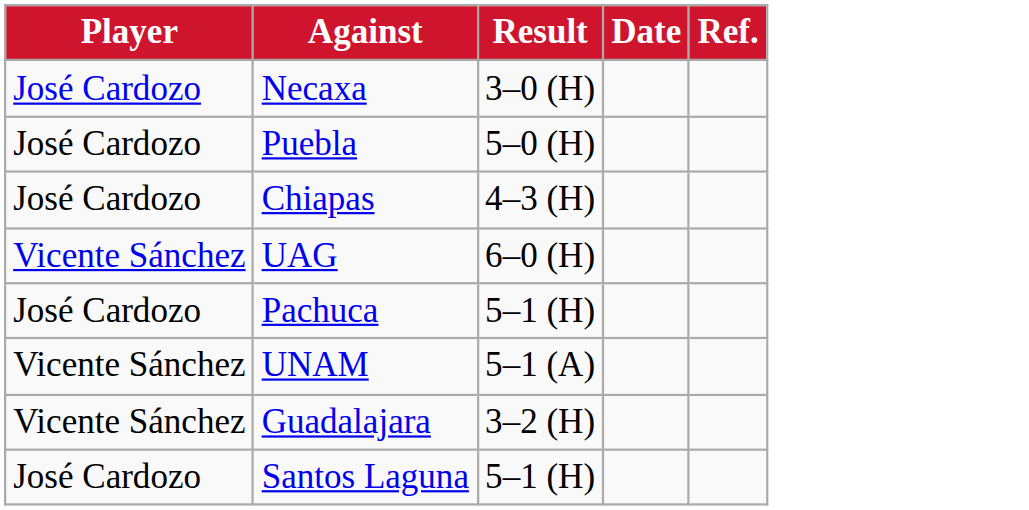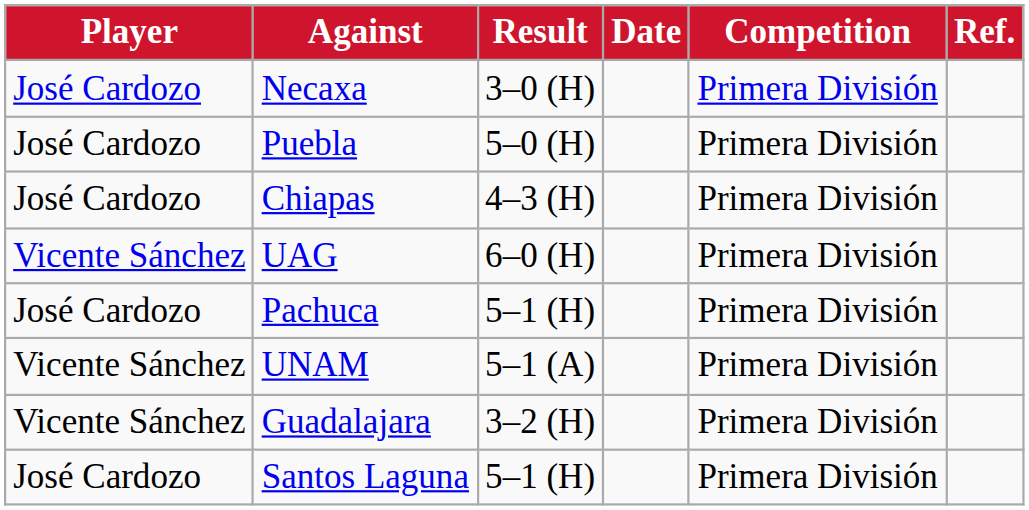 <table class="wikitable">
 <tr>
 <th style=background-color:#CF152D;color:#FFFFFF>Player</th>
 <th style=background-color:#CF152D;color:#FFFFFF>Against</th>
 <th style=background-color:#CF152D;color:#FFFFFF>Result</th>
 <th style=background-color:#CF152D;color:#FFFFFF>Date</th>
+<th style=background-color:#CF152D;color:#FFFFFF>Competition</th>
 <th style=background-color:#CF152D;color:#FFFFFF>Ref.</th>
 </tr>
 <tr>
 <td> <a href='#'>José Cardozo</a></td>
 <td><a href='#'>Necaxa</a></td>
 <td>3–0 (H)</td>
 <td></td>
+<td><a href='#'>Primera División</a></td>
 <td align=center></td>
 </tr>
 <tr>
 <td> José Cardozo</td>
 <td><a href='#'>Puebla</a></td>
 <td>5–0 (H)</td>
 <td></td>
+<td>Primera División</td>
 <td align=center></td>
 </tr>
 <tr>
 <td> José Cardozo</td>
 <td><a href='#'>Chiapas</a></td>
 <td>4–3 (H)</td>
 <td></td>
+<td>Primera División</td>
 <td align=center></td>
 </tr>
 <tr>
 <td> <a href='#'>Vicente Sánchez</a></td>
 <td><a href='#'>UAG</a></td>
 <td>6–0 (H)</td>
 <td></td>
+<td>Primera División</td>
 <td align=center></td>
 </tr>
 <tr>
 <td> José Cardozo</td>
 <td><a href='#'>Pachuca</a></td>
 <td>5–1 (H)</td>
 <td></td>
+<td>Primera División</td>
 <td align=center></td>
 </tr>
 <tr>
 <td> Vicente Sánchez</td>
 <td><a href='#'>UNAM</a></td>
 <td>5–1 (A)</td>
 <td></td>
+<td>Primera División</td>
 <td align=center></td>
 </tr>
 <tr>
 <td> Vicente Sánchez</td>
 <td><a href='#'>Guadalajara</a></td>
 <td>3–2 (H)</td>
 <td></td>
+<td>Primera División</td>
 <td align=center></td>
 </tr>
 <tr>
 <td> José Cardozo</td>
 <td><a href='#'>Santos Laguna</a></td>
 <td>5–1 (H)</td>
 <td></td>
+<td>Primera División</td>
 <td align=center></td>
 </tr>
 </table>
